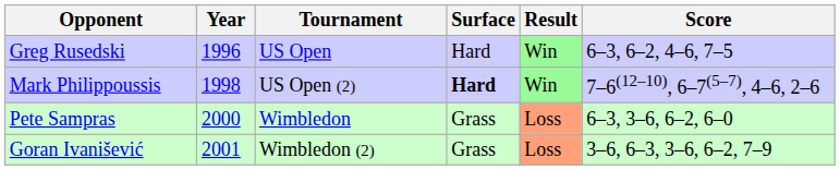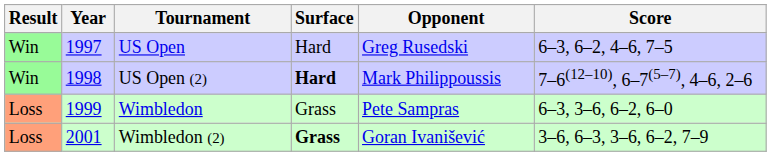 <table class="sortable wikitable">
 <tr>
-<th style="width:150px">Opponent</th>
+<th style="width:40px">Result</th>
 <th style="width:40px">Year</th>
 <th style="width:150px">Tournament</th>
 <th style="width:50px">Surface</th>
-<th style="width:40px">Result</th>
+<th style="width:150px">Opponent</th>
 <th style="width:200px" class="unsortable">Score</th>
 </tr>
 <tr bgcolor="#CCCCFF">
-<td> <a href='#'>Greg Rusedski</a></td>
-<td><a href='#'>1996</a></td>
+<td style="background:#98fb98;">Win</td>
+<td><a href='#'>1997</a></td>
 <td><a href='#'>US Open</a></td>
 <td>Hard</td>
-<td style="background:#98fb98;">Win</td>
+<td> <a href='#'>Greg Rusedski</a></td>
 <td>6–3, 6–2, 4–6, 7–5</td>
 </tr>
 <tr bgcolor="#CCCCFF">
-<td> <a href='#'>Mark Philippoussis</a></td>
+<td style="background:#98fb98;">Win</td>
 <td><a href='#'>1998</a></td>
 <td>US Open <small>(2)</small></td>
 <td><strong>Hard</strong></td>
-<td style="background:#98fb98;">Win</td>
+<td> <a href='#'>Mark Philippoussis</a></td>
 <td>7–6<sup>(12–10)</sup>, 6–7<sup>(5–7)</sup>, 4–6, 2–6</td>
 </tr>
 <tr bgcolor="#CCFFCC">
-<td> <a href='#'>Pete Sampras</a></td>
-<td><a href='#'>2000</a></td>
+<td style="background:#ffa07a;">Loss</td>
+<td><a href='#'>1999</a></td>
 <td><a href='#'>Wimbledon</a></td>
 <td>Grass</td>
-<td style="background:#ffa07a;">Loss</td>
+<td> <a href='#'>Pete Sampras</a></td>
 <td>6–3, 3–6, 6–2, 6–0</td>
 </tr>
 <tr bgcolor="#CCFFCC">
-<td> <a href='#'>Goran Ivanišević</a></td>
+<td style="background:#ffa07a;">Loss</td>
 <td><a href='#'>2001</a></td>
 <td>Wimbledon <small>(2)</small></td>
-<td>Grass</td>
-<td style="background:#ffa07a;">Loss</td>
+<td><strong>Grass</strong></td>
+<td> <a href='#'>Goran Ivanišević</a></td>
 <td>3–6, 6–3, 3–6, 6–2, 7–9</td>
 </tr>
 </table>
